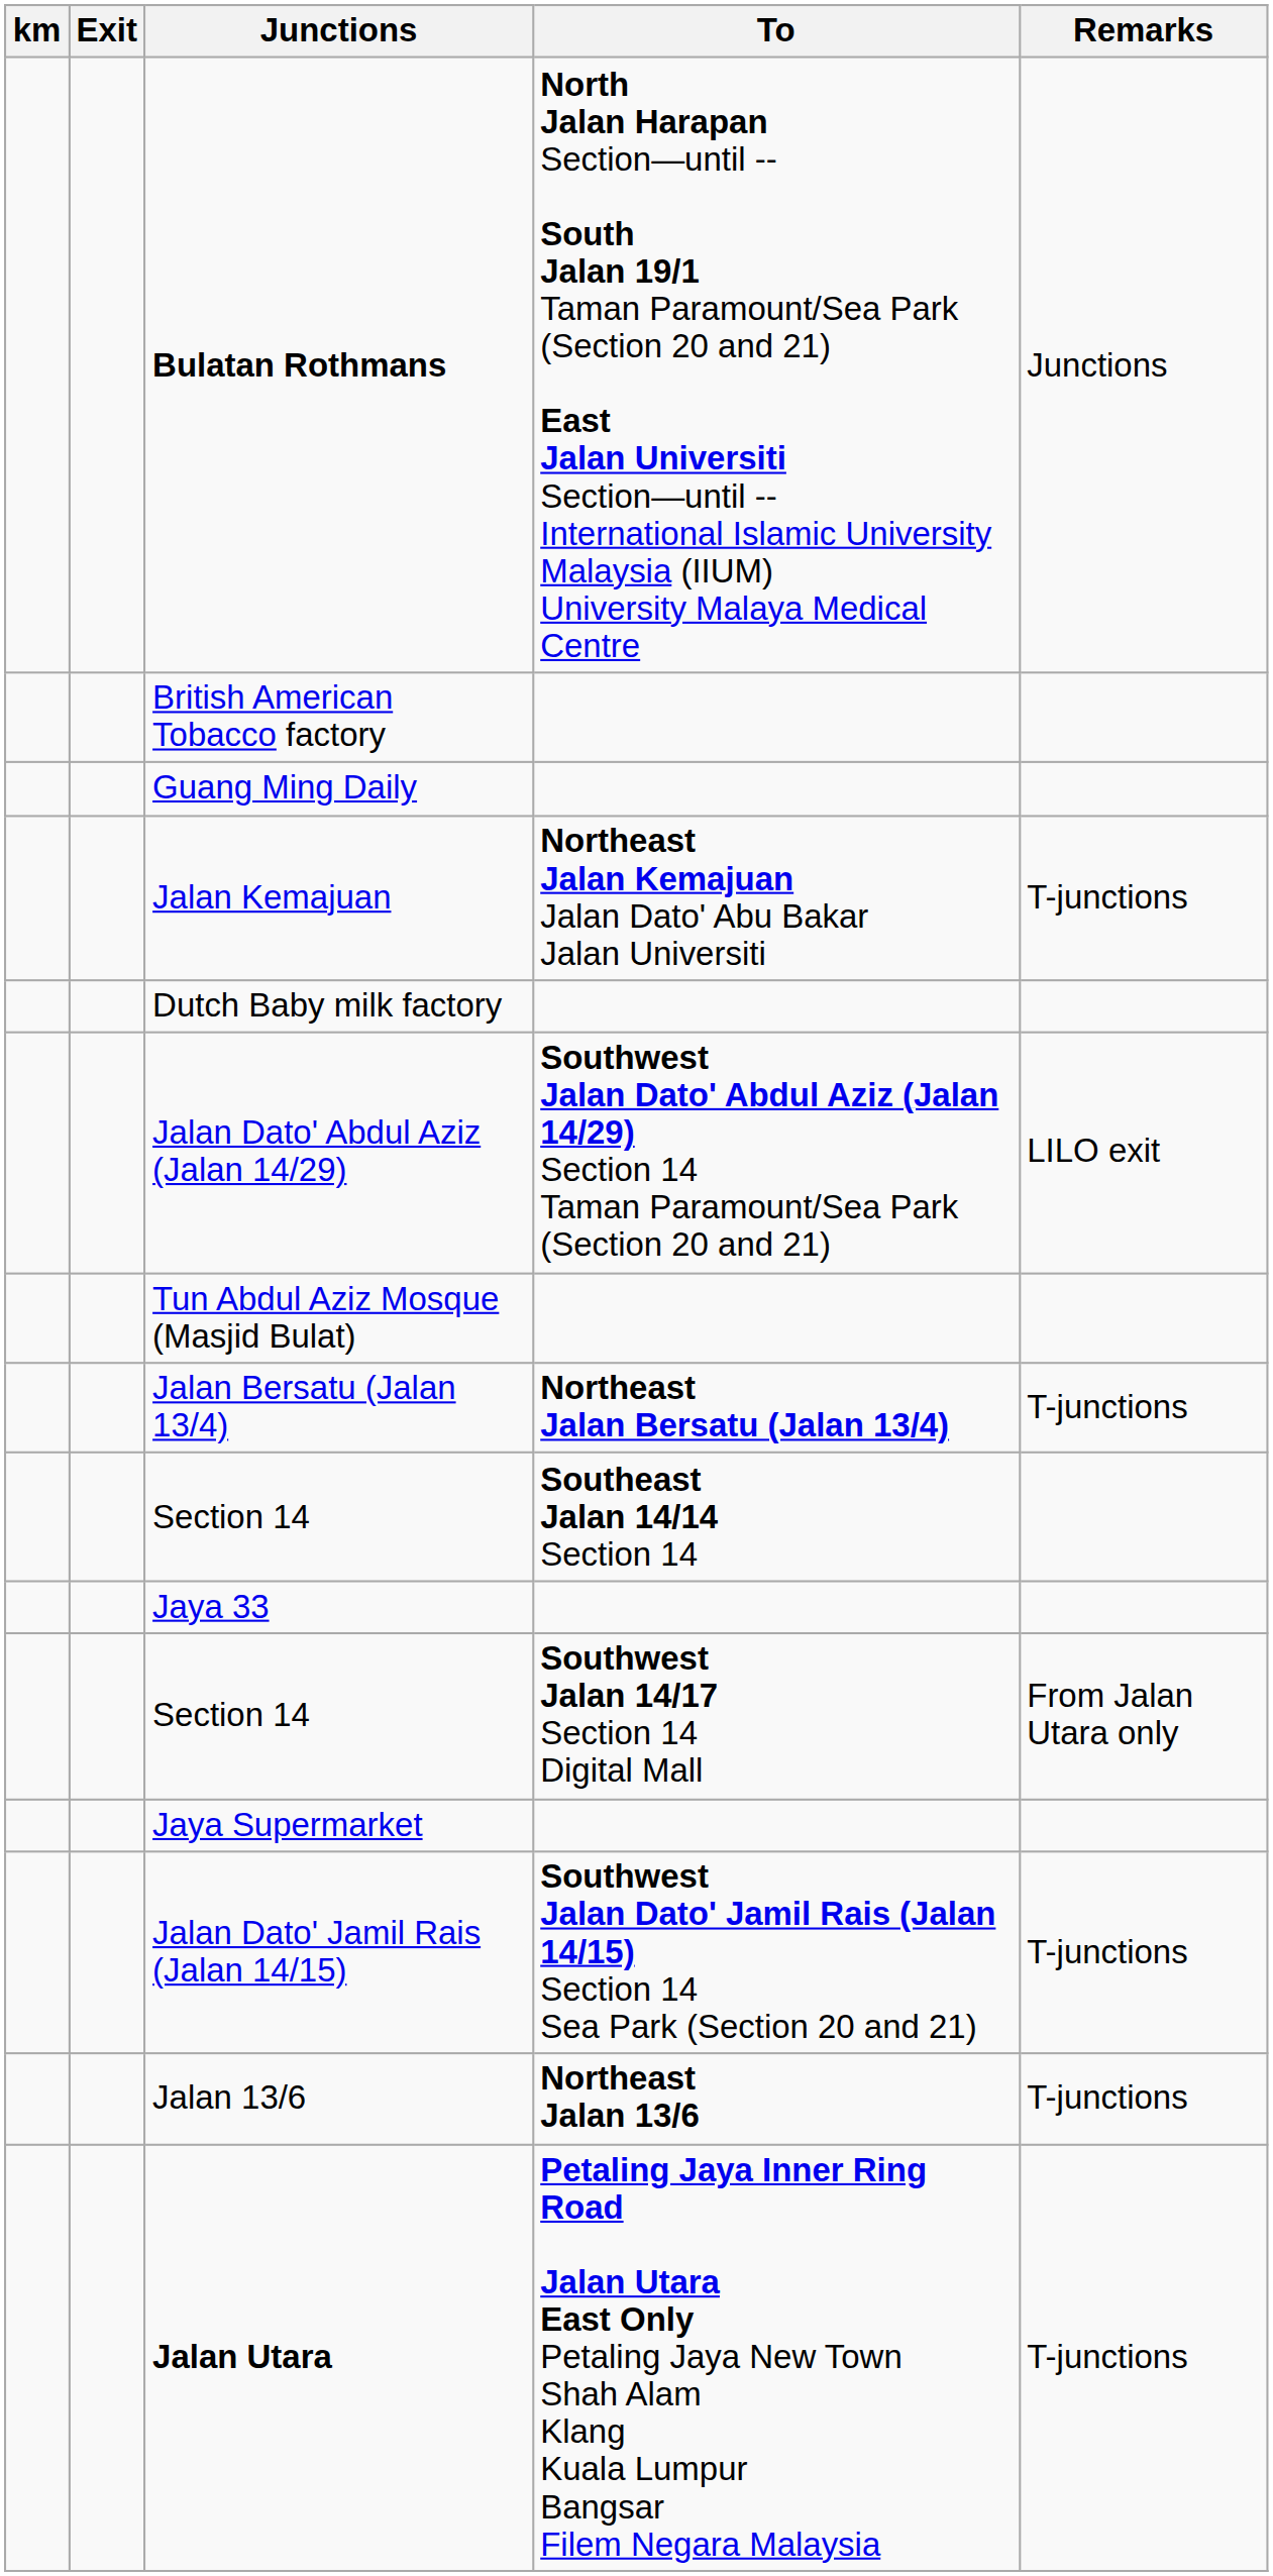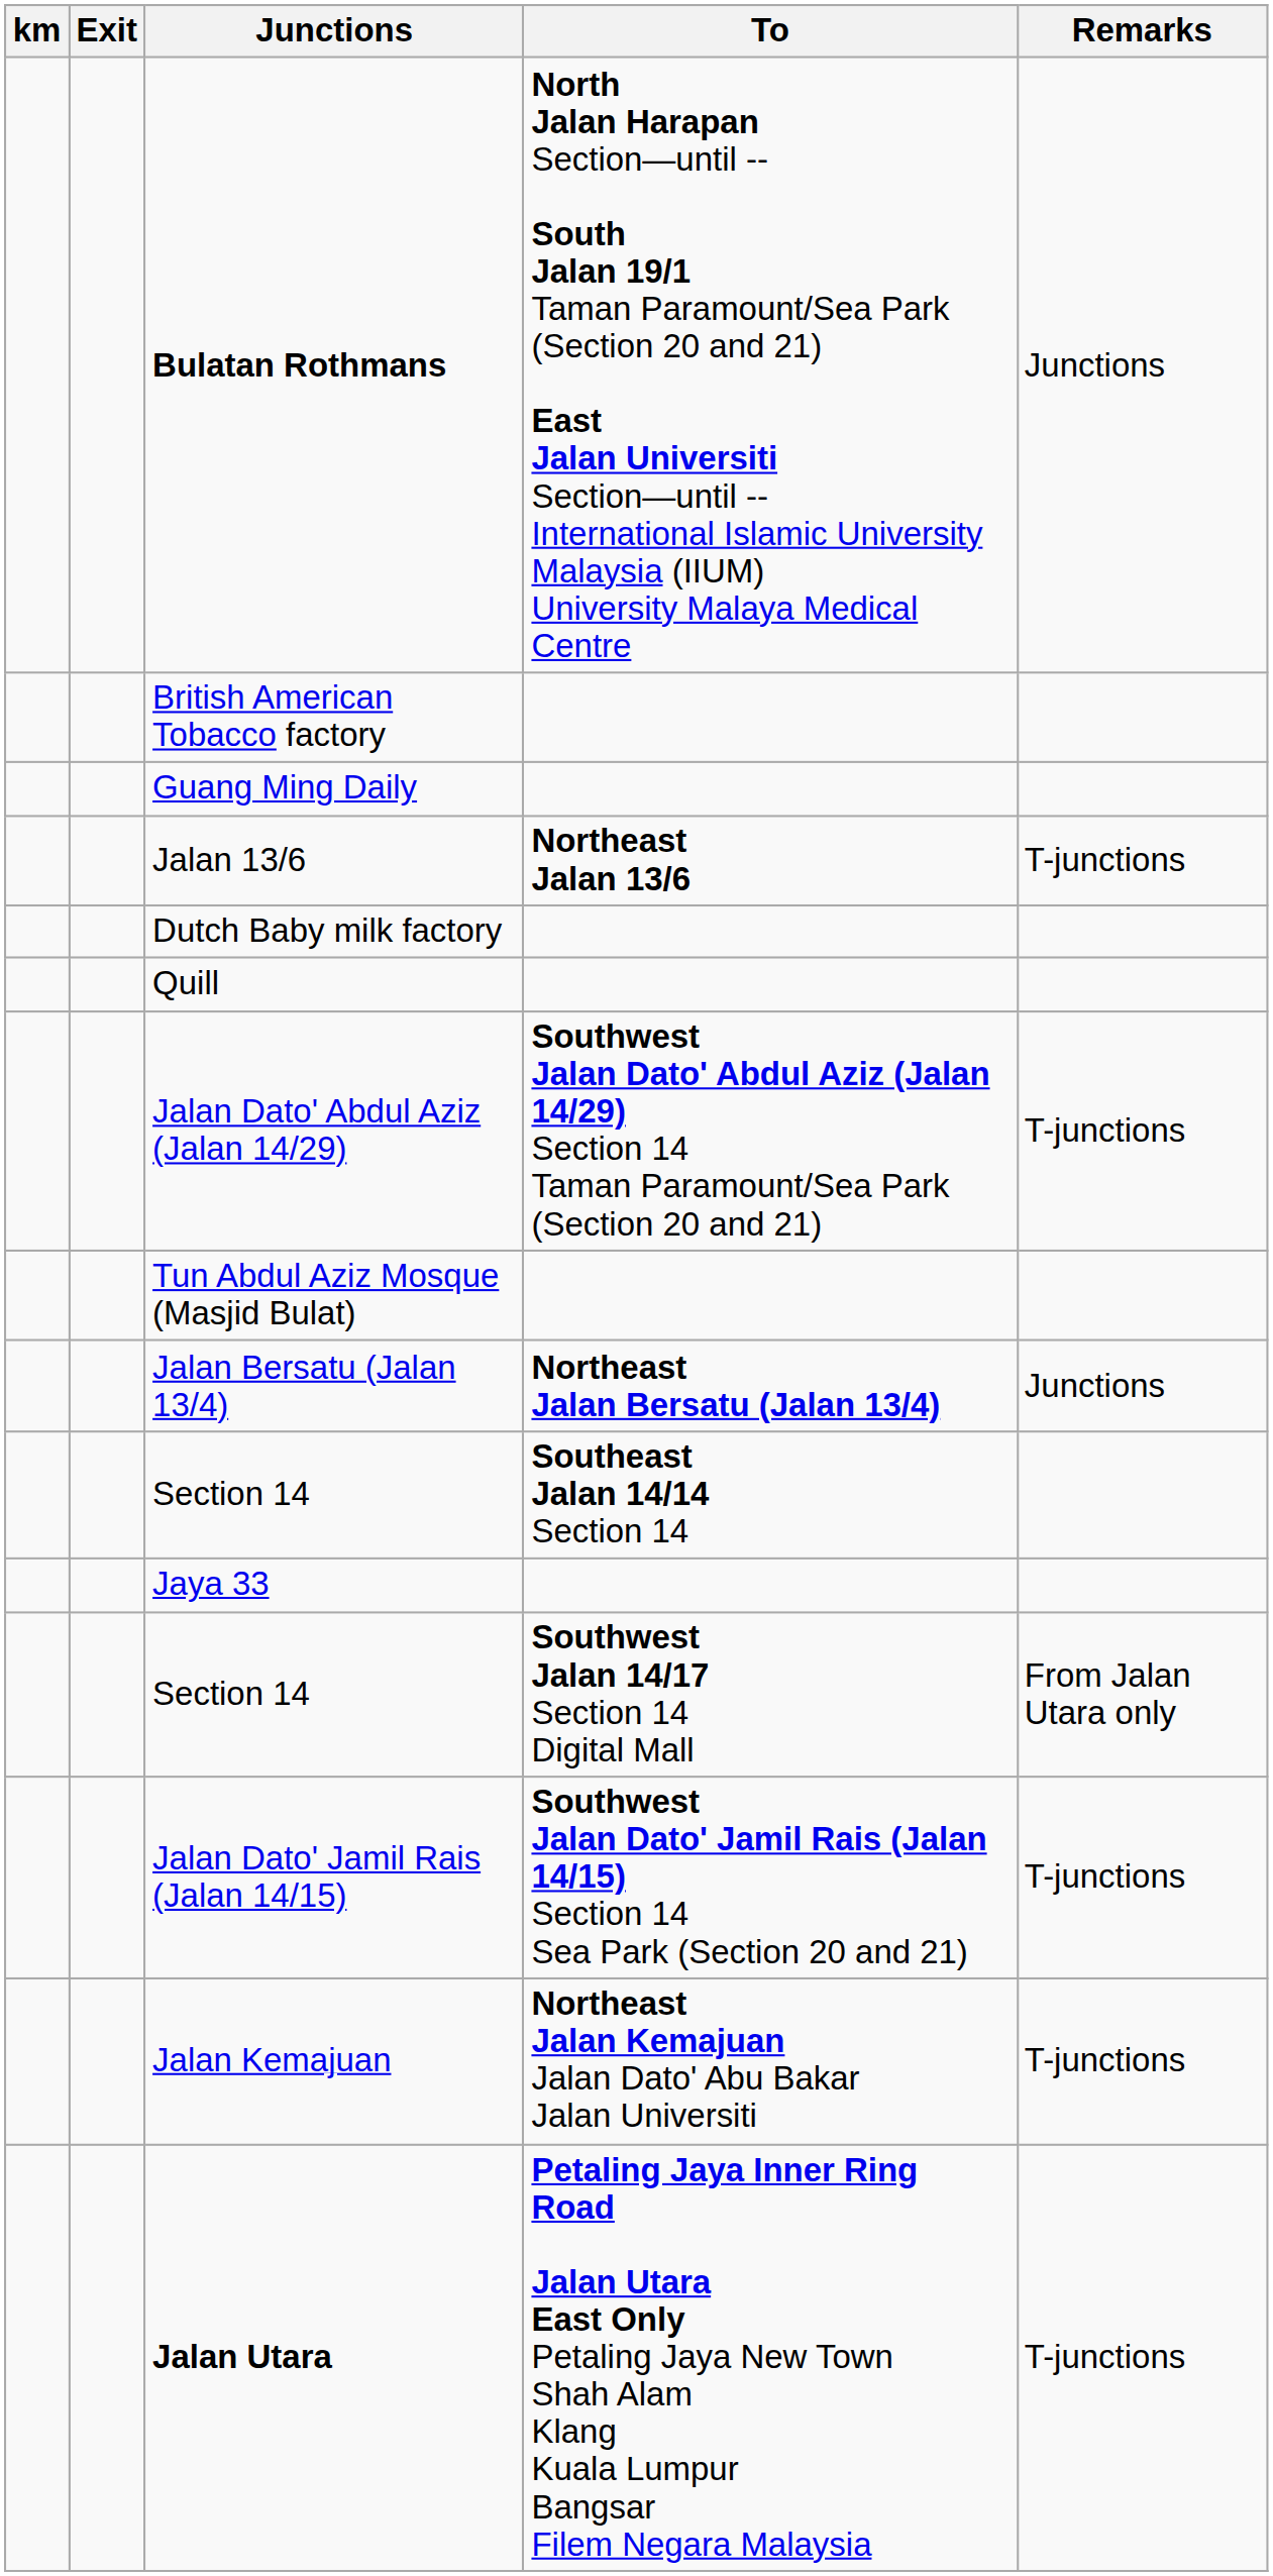 <table class="wikitable">
 <tr>
 <th>km</th>
 <th>Exit</th>
 <th>Junctions</th>
 <th>To</th>
 <th>Remarks</th>
 </tr>
 <tr>
 <td></td>
 <td></td>
 <td><strong>Bulatan Rothmans</strong></td>
 <td><strong>North</strong><br><strong>Jalan Harapan</strong><br>Section—until --<br><br><strong>South</strong><br><strong>Jalan 19/1</strong><br>Taman Paramount/Sea Park (Section 20 and 21)<br><br><strong>East</strong><br><strong><a href='#'>Jalan Universiti</a></strong><br>Section—until --<br><a href='#'>International Islamic University Malaysia</a> (IIUM)<br><a href='#'>University Malaya Medical Centre</a></td>
 <td>Junctions</td>
 </tr>
 <tr>
 <td></td>
 <td></td>
 <td><a href='#'>British American Tobacco</a> factory</td>
 <td></td>
 <td></td>
 </tr>
 <tr>
 <td></td>
 <td></td>
 <td><a href='#'>Guang Ming Daily</a></td>
 <td></td>
 <td></td>
 </tr>
 <tr>
 <td></td>
 <td></td>
-<td><a href='#'>Jalan Kemajuan</a></td>
-<td><strong>Northeast</strong><br><strong><a href='#'>Jalan Kemajuan</a></strong><br>Jalan Dato' Abu Bakar<br>Jalan Universiti</td>
+<td>Jalan 13/6</td>
+<td><strong>Northeast</strong><br><strong>Jalan 13/6</strong></td>
 <td>T-junctions</td>
 </tr>
 <tr>
 <td></td>
 <td></td>
 <td>Dutch Baby milk factory</td>
 <td></td>
 <td></td>
 </tr>
 <tr>
 <td></td>
 <td></td>
+<td>Quill</td>
+<td></td>
+<td></td>
+</tr>
+<tr>
+<td></td>
+<td></td>
 <td><a href='#'>Jalan Dato' Abdul Aziz (Jalan 14/29)</a></td>
 <td><strong>Southwest</strong><br><strong><a href='#'>Jalan Dato' Abdul Aziz (Jalan 14/29)</a></strong><br>Section 14<br>Taman Paramount/Sea Park (Section 20 and 21)</td>
-<td>LILO exit</td>
+<td>T-junctions</td>
 </tr>
 <tr>
 <td></td>
 <td></td>
 <td><a href='#'>Tun Abdul Aziz Mosque</a> (Masjid Bulat)</td>
 <td></td>
 <td></td>
 </tr>
 <tr>
 <td></td>
 <td></td>
 <td><a href='#'>Jalan Bersatu (Jalan 13/4)</a></td>
 <td><strong>Northeast</strong><br><strong><a href='#'>Jalan Bersatu (Jalan 13/4)</a></strong></td>
-<td>T-junctions</td>
+<td>Junctions</td>
 </tr>
 <tr>
 <td></td>
 <td></td>
 <td>Section 14</td>
 <td><strong>Southeast</strong><br><strong>Jalan 14/14</strong><br>Section 14</td>
 <td></td>
 </tr>
 <tr>
 <td></td>
 <td></td>
 <td><a href='#'>Jaya 33</a></td>
 <td></td>
 <td></td>
 </tr>
 <tr>
 <td></td>
 <td></td>
 <td>Section 14</td>
 <td><strong>Southwest</strong><br><strong>Jalan 14/17</strong><br>Section 14<br>Digital Mall</td>
 <td>From Jalan Utara only</td>
 </tr>
 <tr>
 <td></td>
 <td></td>
-<td><a href='#'>Jaya Supermarket</a></td>
-<td></td>
-<td></td>
-</tr>
-<tr>
-<td></td>
-<td></td>
 <td><a href='#'>Jalan Dato' Jamil Rais (Jalan 14/15)</a></td>
 <td><strong>Southwest</strong><br><strong><a href='#'>Jalan Dato' Jamil Rais (Jalan 14/15)</a></strong><br>Section 14<br>Sea Park (Section 20 and 21)</td>
 <td>T-junctions</td>
 </tr>
 <tr>
 <td></td>
 <td></td>
-<td>Jalan 13/6</td>
-<td><strong>Northeast</strong><br><strong>Jalan 13/6</strong></td>
+<td><a href='#'>Jalan Kemajuan</a></td>
+<td><strong>Northeast</strong><br><strong><a href='#'>Jalan Kemajuan</a></strong><br>Jalan Dato' Abu Bakar<br>Jalan Universiti</td>
 <td>T-junctions</td>
 </tr>
 <tr>
 <td></td>
 <td></td>
 <td><strong>Jalan Utara</strong></td>
 <td><strong><a href='#'>Petaling Jaya Inner Ring Road</a></strong><br><br><strong><a href='#'>Jalan Utara</a></strong><br><strong>East Only</strong><br>Petaling Jaya New Town<br>Shah Alam<br>Klang<br>Kuala Lumpur<br>Bangsar<br><a href='#'>Filem Negara Malaysia</a></td>
 <td>T-junctions</td>
 </tr>
 <tr>
 </tr>
 </table>
